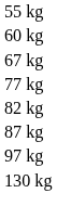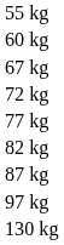 <table>
 <tr>
 <td>55 kg<br></td>
 <td></td>
 <td></td>
 <td></td>
 </tr>
 <tr>
 <td rowspan=2>60 kg<br></td>
 <td rowspan=2></td>
 <td rowspan=2></td>
 <td></td>
 </tr>
 <tr>
 <td></td>
 </tr>
 <tr>
 <td rowspan=2>67 kg<br></td>
 <td rowspan=2></td>
 <td rowspan=2></td>
 <td></td>
 </tr>
 <tr>
+<td></td>
+</tr>
+<tr>
+<td>72 kg<br></td>
+<td></td>
+<td></td>
 <td></td>
 </tr>
 <tr>
 <td rowspan=2>77 kg<br></td>
 <td rowspan=2></td>
 <td rowspan=2></td>
 <td></td>
 </tr>
 <tr>
 <td></td>
 </tr>
 <tr>
 <td>82 kg<br></td>
 <td></td>
 <td></td>
 <td></td>
 </tr>
 <tr>
 <td rowspan=2>87 kg<br></td>
 <td rowspan=2></td>
 <td rowspan=2></td>
 <td></td>
 </tr>
 <tr>
 <td></td>
 </tr>
 <tr>
 <td rowspan=2>97 kg<br></td>
 <td rowspan=2></td>
 <td rowspan=2></td>
 <td></td>
 </tr>
 <tr>
 <td></td>
 </tr>
 <tr>
 <td rowspan=2>130 kg<br></td>
 <td rowspan=2></td>
 <td rowspan=2></td>
 <td></td>
 </tr>
 <tr>
 <td></td>
 </tr>
 </table>
